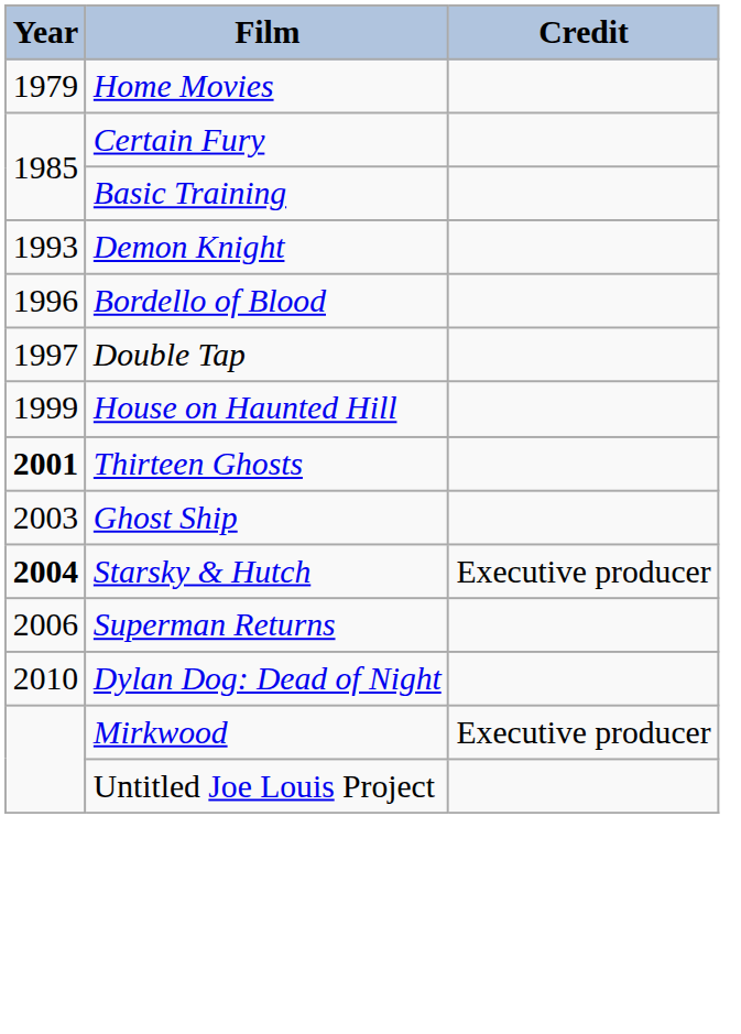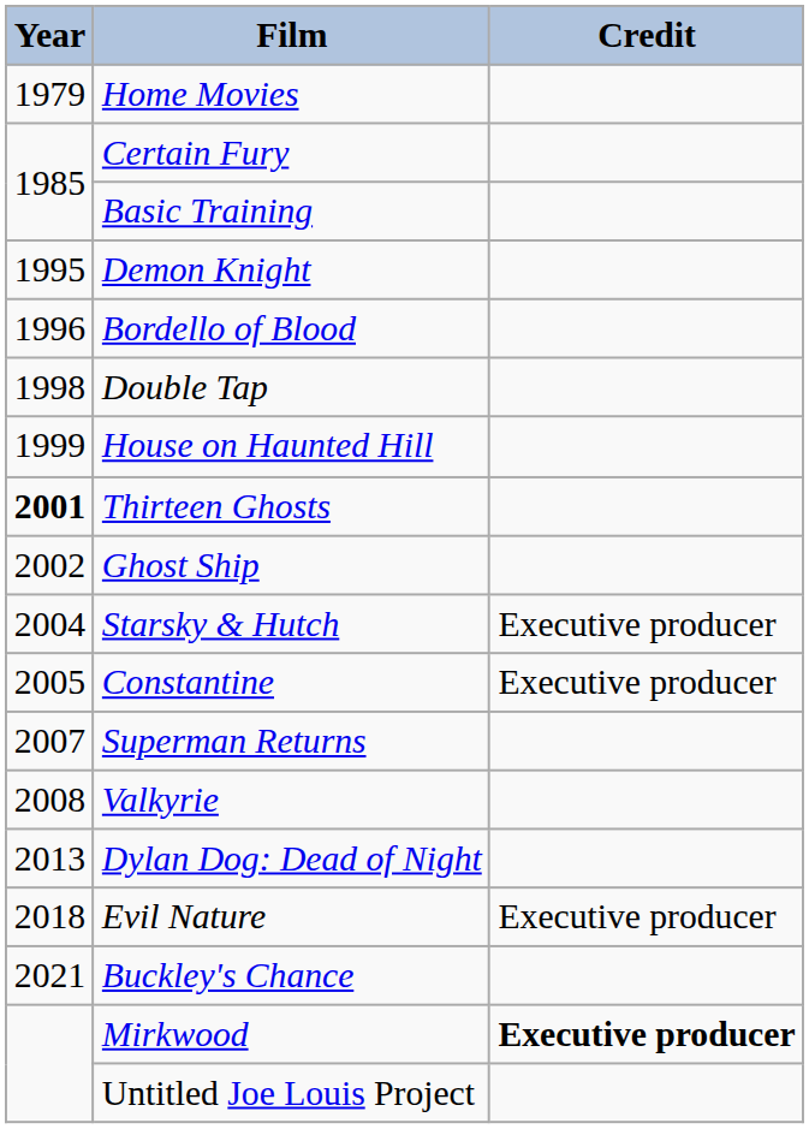 <table class="wikitable" style="font-size:95%;">
 <tr>
 <th style="background:#B0C4DE;">Year</th>
 <th style="background:#B0C4DE;">Film</th>
 <th style="background:#B0C4DE;">Credit</th>
 </tr>
 <tr>
 <td>1979</td>
 <td><em><a href='#'>Home Movies</a></em></td>
 <td></td>
 </tr>
 <tr>
 <td rowspan=2>1985</td>
 <td><em><a href='#'>Certain Fury</a></em></td>
 <td></td>
 </tr>
 <tr>
 <td><em><a href='#'>Basic Training</a></em></td>
 <td></td>
 </tr>
 <tr>
-<td>1993</td>
+<td>1995</td>
 <td><em><a href='#'>Demon Knight</a></em></td>
 <td></td>
 </tr>
 <tr>
 <td>1996</td>
 <td><em><a href='#'>Bordello of Blood</a></em></td>
 <td></td>
 </tr>
 <tr>
-<td>1997</td>
+<td>1998</td>
 <td><em>Double Tap</em></td>
 <td></td>
 </tr>
 <tr>
 <td>1999</td>
 <td><em><a href='#'>House on Haunted Hill</a></em></td>
 <td></td>
 </tr>
 <tr>
 <td><strong>2001</strong></td>
 <td><em><a href='#'>Thirteen Ghosts</a></em></td>
 <td></td>
 </tr>
 <tr>
-<td>2003</td>
+<td>2002</td>
 <td><em><a href='#'>Ghost Ship</a></em></td>
 <td></td>
 </tr>
 <tr>
-<td><strong>2004</strong></td>
+<td>2004</td>
 <td><em><a href='#'>Starsky & Hutch</a></em></td>
 <td>Executive producer</td>
 </tr>
 <tr>
-<td>2006</td>
+<td>2005</td>
+<td><em><a href='#'>Constantine</a></em></td>
+<td>Executive producer</td>
+</tr>
+<tr>
+<td>2007</td>
 <td><em><a href='#'>Superman Returns</a></em></td>
 <td></td>
 </tr>
 <tr>
-<td>2010</td>
+<td>2008</td>
+<td><em><a href='#'>Valkyrie</a></em></td>
+<td></td>
+</tr>
+<tr>
+<td>2013</td>
 <td><em><a href='#'>Dylan Dog: Dead of Night</a></em></td>
+<td></td>
+</tr>
+<tr>
+<td>2018</td>
+<td><em>Evil Nature</em></td>
+<td>Executive producer</td>
+</tr>
+<tr>
+<td>2021</td>
+<td><em><a href='#'>Buckley's Chance</a></em></td>
 <td></td>
 </tr>
 <tr>
 <td rowspan=2 style="text-align:center;"></td>
 <td><em><a href='#'>Mirkwood</a></em></td>
-<td>Executive producer</td>
+<td><strong>Executive producer</strong></td>
 </tr>
 <tr>
 <td>Untitled <a href='#'>Joe Louis</a> Project</td>
 <td></td>
 </tr>
 </table>
